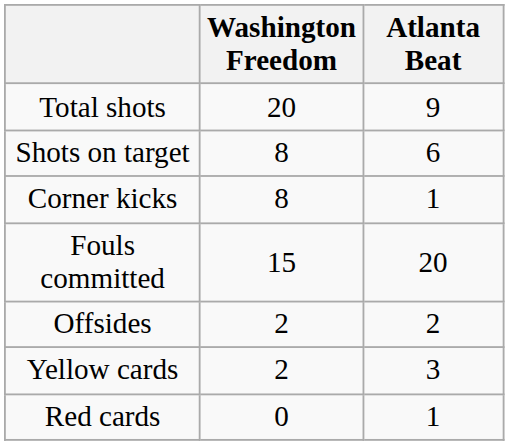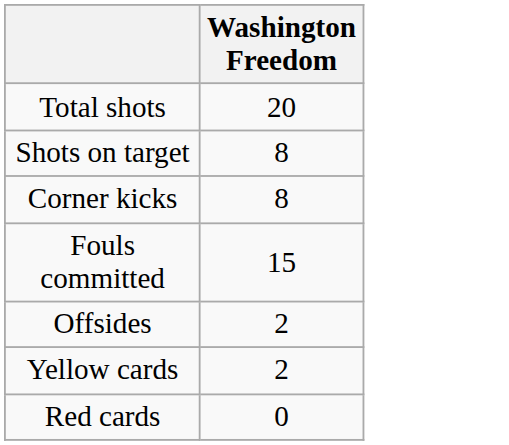 <table class="wikitable" style="text-align:center">
 <tr>
 <th width=100></th>
 <th width=70>Washington Freedom</th>
-<th width=70>Atlanta Beat</th>
 </tr>
 <tr>
 <td>Total shots</td>
 <td>20</td>
-<td>9</td>
 </tr>
 <tr>
 <td>Shots on target</td>
 <td>8</td>
-<td>6</td>
 </tr>
 <tr>
 <td>Corner kicks</td>
 <td>8</td>
-<td>1</td>
 </tr>
 <tr>
 <td>Fouls committed</td>
 <td>15</td>
-<td>20</td>
 </tr>
 <tr>
 <td>Offsides</td>
-<td>2</td>
 <td>2</td>
 </tr>
 <tr>
 <td>Yellow cards</td>
 <td>2</td>
-<td>3</td>
 </tr>
 <tr>
 <td>Red cards</td>
 <td>0</td>
-<td>1</td>
 </tr>
 </table>
